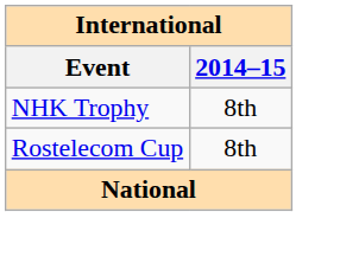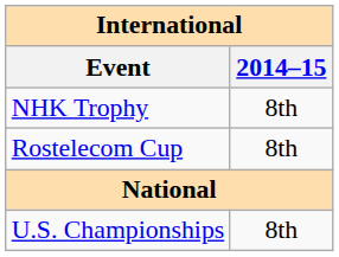 <table class="wikitable" style="text-align:center">
 <tr>
 <th style="background-color: #ffdead; " colspan=2 align=center>International</th>
 </tr>
 <tr>
 <th>Event</th>
 <th><a href='#'>2014–15</a></th>
 </tr>
 <tr>
 <td align=left> <a href='#'>NHK Trophy</a></td>
 <td>8th</td>
 </tr>
 <tr>
 <td align=left> <a href='#'>Rostelecom Cup</a></td>
 <td>8th</td>
 </tr>
 <tr>
 <th style="background-color: #ffdead; " colspan=2 align=center>National</th>
 </tr>
+<tr>
+<td align=left><a href='#'>U.S. Championships</a></td>
+<td>8th</td>
+</tr>
 </table>
